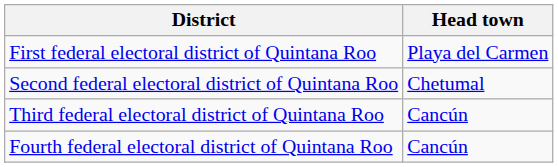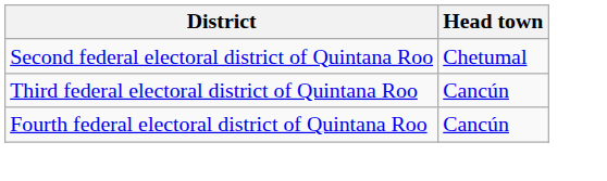 <table class="wikitable" border="1">
 <tr style="background:#efefef;">
 <th><strong>District</strong></th>
 <th><strong>Head town</strong></th>
-</tr>
-<tr>
-<td><a href='#'>First federal electoral district of Quintana Roo</a></td>
-<td><a href='#'>Playa del Carmen</a></td>
 </tr>
 <tr>
 <td><a href='#'>Second federal electoral district of Quintana Roo</a></td>
 <td><a href='#'>Chetumal</a></td>
 </tr>
 <tr>
 <td><a href='#'>Third federal electoral district of Quintana Roo</a></td>
 <td><a href='#'>Cancún</a></td>
 </tr>
 <tr>
 <td><a href='#'>Fourth federal electoral district of Quintana Roo</a></td>
 <td><a href='#'>Cancún</a></td>
 </tr>
 </table>
